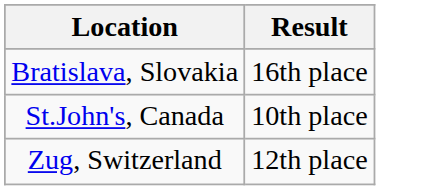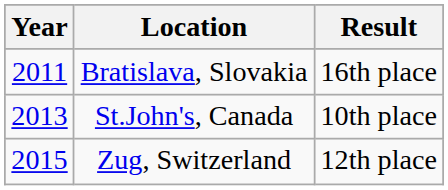 <table class="wikitable" style="text-align:center;">
 <tr>
+<th>Year</th>
 <th>Location</th>
 <th>Result</th>
 </tr>
 <tr>
+<td><a href='#'>2011</a></td>
 <td><a href='#'>Bratislava</a>, Slovakia</td>
 <td>16th place</td>
 </tr>
 <tr>
+<td><a href='#'>2013</a></td>
 <td><a href='#'>St.John's</a>, Canada</td>
 <td>10th place</td>
 </tr>
 <tr>
+<td><a href='#'>2015</a></td>
 <td><a href='#'>Zug</a>, Switzerland</td>
 <td>12th place</td>
 </tr>
 </table>
